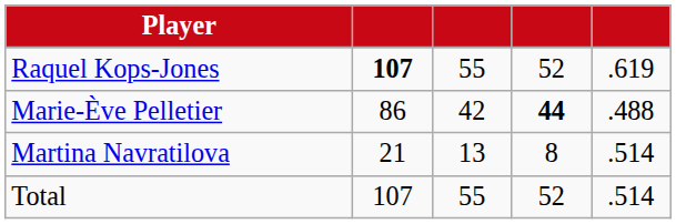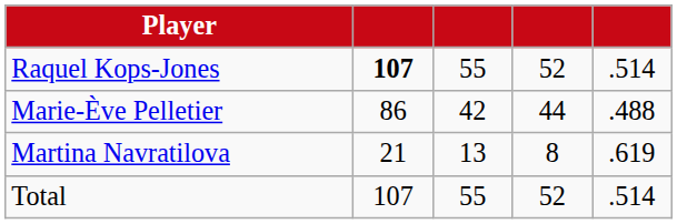 <table class="wikitable" style="text-align:center">
 <tr>
 <th style="background:#C80815; color:white" width="200px">Player</th>
 <th style="background:#C80815; color:white" width="40px"></th>
 <th style="background:#C80815; color:white" width="40px"></th>
 <th style="background:#C80815; color:white" width="40px"></th>
 <th style="background:#C80815; color:white" width="40px"></th>
 </tr>
 <tr>
 <td style="text-align:left"><a href='#'>Raquel Kops-Jones</a></td>
 <td><strong>107</strong></td>
 <td>55</td>
 <td>52</td>
-<td>.619</td>
+<td>.514</td>
 </tr>
 <tr>
 <td style="text-align:left"><a href='#'>Marie-Ève Pelletier</a></td>
 <td>86</td>
 <td>42</td>
-<td><strong>44</strong></td>
+<td>44</td>
 <td>.488</td>
 </tr>
 <tr>
 <td style="text-align:left"><a href='#'>Martina Navratilova</a></td>
 <td>21</td>
 <td>13</td>
 <td>8</td>
-<td>.514</td>
+<td>.619</td>
 </tr>
 <tr>
 <td style="text-align:left">Total</td>
 <td>107</td>
 <td>55</td>
 <td>52</td>
 <td>.514</td>
 </tr>
 </table>
